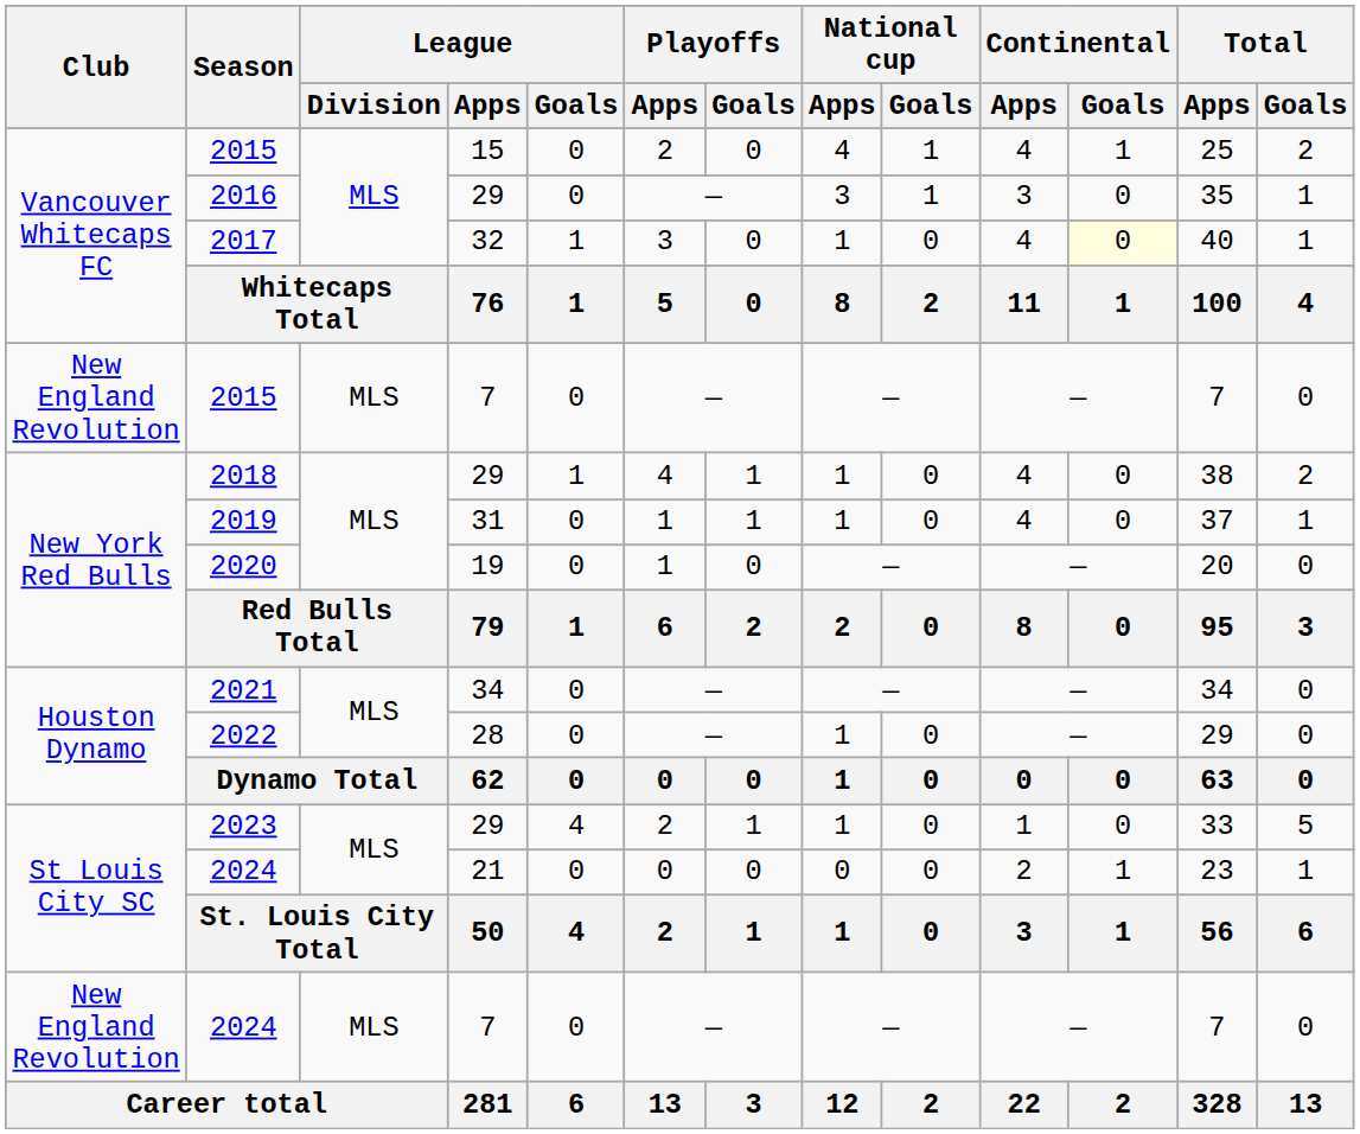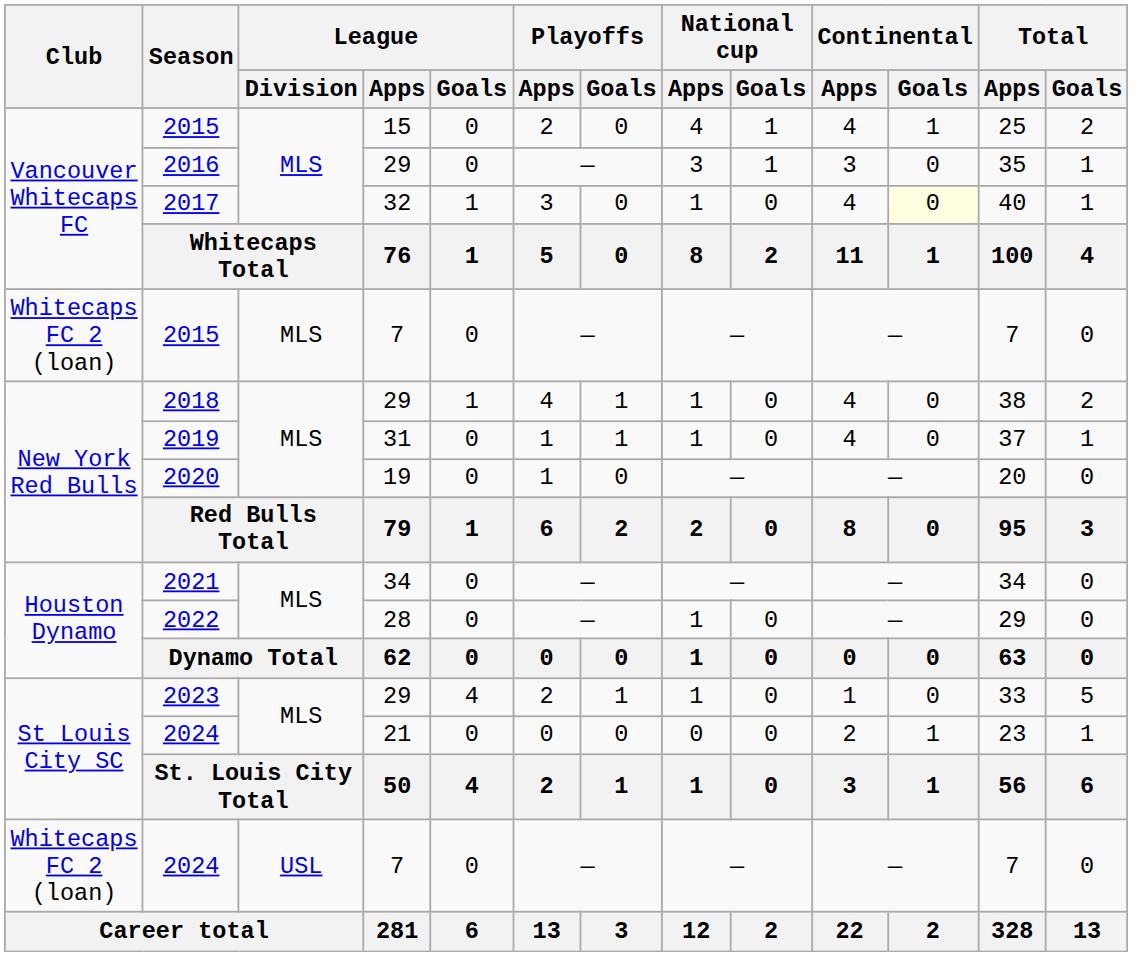 <table class="wikitable" style="text-align: center;">
 <tr>
 <th rowspan="2">Club</th>
 <th rowspan="2">Season</th>
 <th colspan="3">League</th>
 <th colspan="2">Playoffs</th>
 <th colspan="2">National cup</th>
 <th colspan="2">Continental</th>
 <th colspan="2">Total</th>
 </tr>
 <tr>
 <th>Division</th>
 <th>Apps</th>
 <th>Goals</th>
 <th>Apps</th>
 <th>Goals</th>
 <th>Apps</th>
 <th>Goals</th>
 <th>Apps</th>
 <th>Goals</th>
 <th>Apps</th>
 <th>Goals</th>
 </tr>
 <tr>
 <td rowspan="4"><a href='#'>Vancouver Whitecaps FC</a></td>
 <td><a href='#'>2015</a></td>
 <td rowspan="3"><a href='#'>MLS</a></td>
 <td>15</td>
 <td>0</td>
 <td>2</td>
 <td>0</td>
 <td>4</td>
 <td>1</td>
 <td>4</td>
 <td>1</td>
 <td>25</td>
 <td>2</td>
 </tr>
 <tr>
 <td><a href='#'>2016</a></td>
 <td>29</td>
 <td>0</td>
 <td colspan="2">—</td>
 <td>3</td>
 <td>1</td>
 <td>3</td>
 <td>0</td>
 <td>35</td>
 <td>1</td>
 </tr>
 <tr>
 <td><a href='#'>2017</a></td>
 <td>32</td>
 <td>1</td>
 <td>3</td>
 <td>0</td>
 <td>1</td>
 <td>0</td>
 <td>4</td>
 <td style="background: lightyellow;">0</td>
 <td>40</td>
 <td>1</td>
 </tr>
 <tr>
 <th colspan="2">Whitecaps Total</th>
 <th>76</th>
 <th>1</th>
 <th>5</th>
 <th>0</th>
 <th>8</th>
 <th>2</th>
 <th>11</th>
 <th>1</th>
 <th>100</th>
 <th>4</th>
 </tr>
 <tr>
-<td rowspan="1"><a href='#'>New England Revolution</a></td>
+<td rowspan="1"><a href='#'>Whitecaps FC 2</a> (loan)</td>
 <td><a href='#'>2015</a></td>
 <td rowspan="1">MLS</td>
 <td>7</td>
 <td>0</td>
 <td colspan="2">—</td>
 <td colspan="2">—</td>
 <td colspan="2">—</td>
 <td>7</td>
 <td>0</td>
 </tr>
 <tr>
 <td rowspan="4"><a href='#'>New York Red Bulls</a></td>
 <td><a href='#'>2018</a></td>
 <td rowspan="3">MLS</td>
 <td>29</td>
 <td>1</td>
 <td>4</td>
 <td>1</td>
 <td>1</td>
 <td>0</td>
 <td>4</td>
 <td>0</td>
 <td>38</td>
 <td>2</td>
 </tr>
 <tr>
 <td><a href='#'>2019</a></td>
 <td>31</td>
 <td>0</td>
 <td>1</td>
 <td>1</td>
 <td>1</td>
 <td>0</td>
 <td>4</td>
 <td>0</td>
 <td>37</td>
 <td>1</td>
 </tr>
 <tr>
 <td><a href='#'>2020</a></td>
 <td>19</td>
 <td>0</td>
 <td>1</td>
 <td>0</td>
 <td colspan="2">—</td>
 <td colspan="2">—</td>
 <td>20</td>
 <td>0</td>
 </tr>
 <tr>
 <th colspan="2">Red Bulls Total</th>
 <th>79</th>
 <th>1</th>
 <th>6</th>
 <th>2</th>
 <th>2</th>
 <th>0</th>
 <th>8</th>
 <th>0</th>
 <th>95</th>
 <th>3</th>
 </tr>
 <tr>
 <td rowspan="3"><a href='#'>Houston Dynamo</a></td>
 <td><a href='#'>2021</a></td>
 <td rowspan="2">MLS</td>
 <td>34</td>
 <td>0</td>
 <td colspan="2">—</td>
 <td colspan="2">—</td>
 <td colspan="2">—</td>
 <td>34</td>
 <td>0</td>
 </tr>
 <tr>
 <td><a href='#'>2022</a></td>
 <td>28</td>
 <td>0</td>
 <td colspan="2">—</td>
 <td>1</td>
 <td>0</td>
 <td colspan="2">—</td>
 <td>29</td>
 <td>0</td>
 </tr>
 <tr>
 <th colspan="2">Dynamo Total</th>
 <th>62</th>
 <th>0</th>
 <th>0</th>
 <th>0</th>
 <th>1</th>
 <th>0</th>
 <th>0</th>
 <th>0</th>
 <th>63</th>
 <th>0</th>
 </tr>
 <tr>
 <td rowspan="3"><a href='#'>St Louis City SC</a></td>
 <td><a href='#'>2023</a></td>
 <td rowspan="2">MLS</td>
 <td>29</td>
 <td>4</td>
 <td>2</td>
 <td>1</td>
 <td>1</td>
 <td>0</td>
 <td>1</td>
 <td>0</td>
 <td>33</td>
 <td>5</td>
 </tr>
 <tr>
 <td><a href='#'>2024</a></td>
 <td>21</td>
 <td>0</td>
 <td>0</td>
 <td>0</td>
 <td>0</td>
 <td>0</td>
 <td>2</td>
 <td>1</td>
 <td>23</td>
 <td>1</td>
 </tr>
 <tr>
 <th colspan="2">St. Louis City Total</th>
 <th>50</th>
 <th>4</th>
 <th>2</th>
 <th>1</th>
 <th>1</th>
 <th>0</th>
 <th>3</th>
 <th>1</th>
 <th>56</th>
 <th>6</th>
 </tr>
 <tr>
-<td rowspan="1"><a href='#'>New England Revolution</a></td>
+<td rowspan="1"><a href='#'>Whitecaps FC 2</a> (loan)</td>
 <td><a href='#'>2024</a></td>
-<td rowspan="1">MLS</td>
+<td><a href='#'>USL</a></td>
 <td>7</td>
 <td>0</td>
 <td colspan="2">—</td>
 <td colspan="2">—</td>
 <td colspan="2">—</td>
 <td>7</td>
 <td>0</td>
 </tr>
 <tr>
 <th colspan="3">Career total</th>
 <th>281</th>
 <th>6</th>
 <th>13</th>
 <th>3</th>
 <th>12</th>
 <th>2</th>
 <th>22</th>
 <th>2</th>
 <th>328</th>
 <th>13</th>
 </tr>
 </table>
